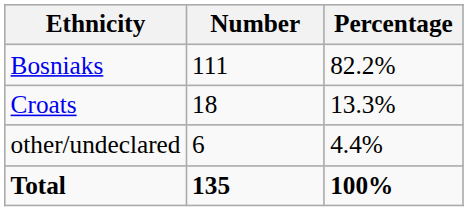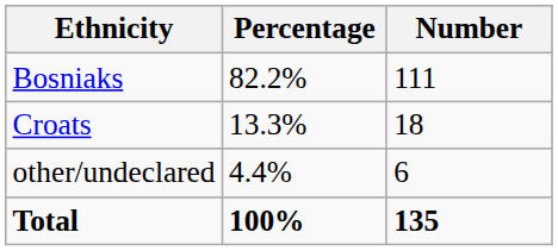 <table class="wikitable">
 <tr>
 <th width="100px">Ethnicity</th>
+<th width="80px">Percentage</th>
 <th width="80px">Number</th>
-<th width="80px">Percentage</th>
 </tr>
 <tr>
 <td><a href='#'>Bosniaks</a></td>
+<td>82.2%</td>
 <td>111</td>
-<td>82.2%</td>
 </tr>
 <tr>
 <td><a href='#'>Croats</a></td>
+<td>13.3%</td>
 <td>18</td>
-<td>13.3%</td>
 </tr>
 <tr>
 <td>other/undeclared</td>
+<td>4.4%</td>
 <td>6</td>
-<td>4.4%</td>
 </tr>
 <tr>
 <td><strong>Total</strong></td>
+<td><strong>100%</strong></td>
 <td><strong>135</strong></td>
-<td><strong>100%</strong></td>
 </tr>
 </table>
